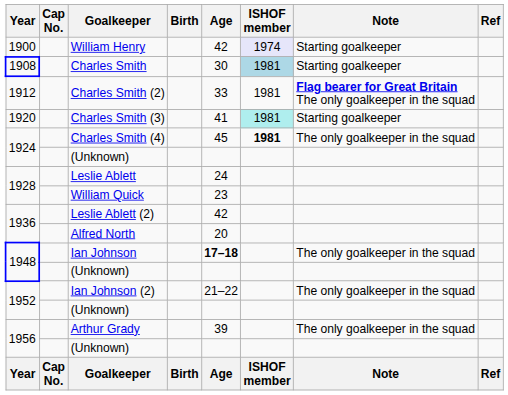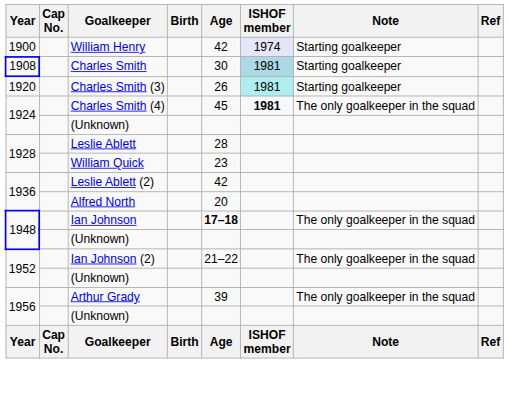 <table class="wikitable sortable" style="text-align: center; font-size: 90%; margin-left: 1em;">
 <tr>
 <th>Year</th>
 <th class="unsortable">Cap<br>No.</th>
 <th>Goalkeeper</th>
 <th>Birth</th>
 <th>Age</th>
 <th>ISHOF<br>member</th>
 <th>Note</th>
 <th class="unsortable">Ref</th>
 </tr>
 <tr>
 <td style="text-align: left;">1900 </td>
 <td></td>
 <td style="text-align: left;" data-sort-value="Henry, William"><a href='#'>William Henry</a></td>
 <td></td>
 <td>42</td>
 <td style="background: lavender;">1974</td>
 <td style="text-align: left;">Starting goalkeeper</td>
 <td></td>
 </tr>
 <tr>
 <td style="border: 2px solid blue; text-align: left;">1908 </td>
 <td></td>
 <td style="text-align: left;" data-sort-value="Smith, Charles"><a href='#'>Charles Smith</a></td>
 <td></td>
 <td>30</td>
 <td style="background: lightblue;">1981</td>
 <td style="text-align: left;">Starting goalkeeper</td>
 <td></td>
 </tr>
 <tr>
-<td style="text-align: left;">1912 </td>
-<td></td>
-<td style="text-align: left;" data-sort-value="Smith, Charles"><a href='#'>Charles Smith</a> (2)</td>
-<td></td>
-<td>33</td>
-<td>1981</td>
-<td style="text-align: left;"><strong><a href='#'>Flag bearer for Great Britain</a></strong><br>The only goalkeeper in the squad</td>
-<td></td>
-</tr>
-<tr>
 <td style="text-align: left;">1920 </td>
 <td></td>
 <td style="text-align: left;" data-sort-value="Smith, Charles"><a href='#'>Charles Smith</a> (3)</td>
 <td></td>
-<td>41</td>
+<td>26</td>
 <td style="background: paleturquoise;">1981</td>
 <td style="text-align: left;">Starting goalkeeper</td>
 <td></td>
 </tr>
 <tr>
 <td rowspan="2" style="text-align: left;">1924</td>
 <td></td>
 <td style="text-align: left;" data-sort-value="Smith, Charles"><a href='#'>Charles Smith</a> (4)</td>
 <td></td>
 <td>45</td>
 <td><strong>1981</strong></td>
 <td style="text-align: left;">The only goalkeeper in the squad</td>
 <td></td>
 </tr>
 <tr>
 <td></td>
 <td style="text-align: left;" data-sort-value="ZZZZZ">(Unknown)</td>
 <td></td>
 <td></td>
 <td></td>
 <td style="text-align: left;"></td>
 <td></td>
 </tr>
 <tr>
 <td rowspan="2" style="text-align: left;">1928</td>
 <td></td>
 <td style="text-align: left;" data-sort-value="Ablett, Leslie"><a href='#'>Leslie Ablett</a></td>
 <td></td>
-<td>24</td>
+<td>28</td>
 <td></td>
 <td style="text-align: left;"></td>
 <td></td>
 </tr>
 <tr>
 <td></td>
 <td style="text-align: left;" data-sort-value="Quick, William"><a href='#'>William Quick</a></td>
 <td></td>
 <td>23</td>
 <td></td>
 <td style="text-align: left;"></td>
 <td></td>
 </tr>
 <tr>
 <td rowspan="2" style="text-align: left;">1936</td>
 <td></td>
 <td style="text-align: left;" data-sort-value="Ablett, Leslie"><a href='#'>Leslie Ablett</a> (2)</td>
 <td></td>
 <td>42</td>
 <td></td>
 <td style="text-align: left;"></td>
 <td></td>
 </tr>
 <tr>
 <td></td>
 <td style="text-align: left;" data-sort-value="North, Alfred"><a href='#'>Alfred North</a></td>
 <td></td>
 <td>20</td>
 <td></td>
 <td style="text-align: left;"></td>
 <td></td>
 </tr>
 <tr>
 <td rowspan="2" style="border: 2px solid blue; text-align: left;">1948</td>
 <td></td>
 <td style="text-align: left;" data-sort-value="Johnson, Ian"><a href='#'>Ian Johnson</a></td>
 <td></td>
 <td><strong>17–18</strong></td>
 <td></td>
 <td style="text-align: left;">The only goalkeeper in the squad</td>
 <td></td>
 </tr>
 <tr>
 <td></td>
 <td style="text-align: left;" data-sort-value="ZZZZZ">(Unknown)</td>
 <td></td>
 <td></td>
 <td></td>
 <td style="text-align: left;"></td>
 <td></td>
 </tr>
 <tr>
 <td rowspan="2" style="text-align: left;">1952</td>
 <td></td>
 <td style="text-align: left;" data-sort-value="Johnson, Ian"><a href='#'>Ian Johnson</a> (2)</td>
 <td></td>
 <td>21–22</td>
 <td></td>
 <td style="text-align: left;">The only goalkeeper in the squad</td>
 <td></td>
 </tr>
 <tr>
 <td></td>
 <td style="text-align: left;" data-sort-value="ZZZZZ">(Unknown)</td>
 <td></td>
 <td></td>
 <td></td>
 <td style="text-align: left;"></td>
 <td></td>
 </tr>
 <tr>
 <td rowspan="2" style="text-align: left;">1956</td>
 <td></td>
 <td style="text-align: left;" data-sort-value="Grady, Arthur"><a href='#'>Arthur Grady</a></td>
 <td></td>
 <td>39</td>
 <td></td>
 <td style="text-align: left;">The only goalkeeper in the squad</td>
 <td></td>
 </tr>
 <tr>
 <td></td>
 <td style="text-align: left;" data-sort-value="ZZZZZ">(Unknown)</td>
 <td></td>
 <td></td>
 <td></td>
 <td style="text-align: left;"></td>
 <td></td>
 </tr>
 <tr>
 <th>Year</th>
 <th>Cap<br>No.</th>
 <th>Goalkeeper</th>
 <th>Birth</th>
 <th>Age</th>
 <th>ISHOF<br>member</th>
 <th>Note</th>
 <th>Ref</th>
 </tr>
 </table>
